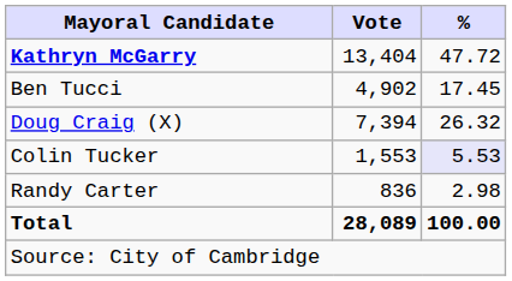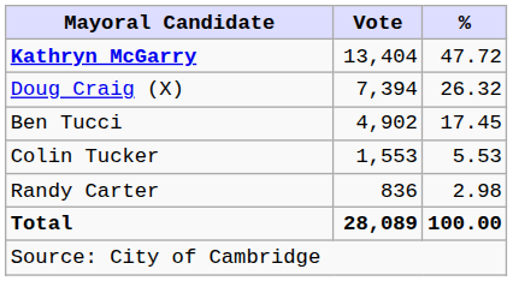 <table class="wikitable">
 <tr>
 <th style="background:#ddf; width:200px;">Mayoral Candidate</th>
 <th style="background:#ddf; width:50px;">Vote</th>
 <th style="background:#ddf; width:30px;">%</th>
 </tr>
 <tr>
 <td><strong><a href='#'>Kathryn McGarry</a></strong></td>
 <td align=right>13,404</td>
 <td align=right>47.72</td>
 </tr>
 <tr>
+<td><a href='#'>Doug Craig</a> (X)</td>
+<td align=right>7,394</td>
+<td align=right>26.32</td>
+</tr>
+<tr>
 <td>Ben Tucci</td>
 <td align=right>4,902</td>
 <td align=right>17.45</td>
 </tr>
 <tr>
-<td><a href='#'>Doug Craig</a> (X)</td>
-<td align=right>7,394</td>
-<td align=right>26.32</td>
-</tr>
-<tr>
 <td>Colin Tucker</td>
 <td align=right>1,553</td>
-<td align=right style="background: lavender;">5.53</td>
+<td align=right>5.53</td>
 </tr>
 <tr>
 <td>Randy Carter</td>
 <td align=right>836</td>
 <td align=right>2.98</td>
 </tr>
 <tr>
 <td><strong>Total</strong></td>
 <td align=right><strong>28,089</strong></td>
 <td align=right><strong>100.00</strong></td>
 </tr>
 <tr>
 <td colspan="3" style="text-align:left;">Source: City of Cambridge </td>
 </tr>
 </table>
